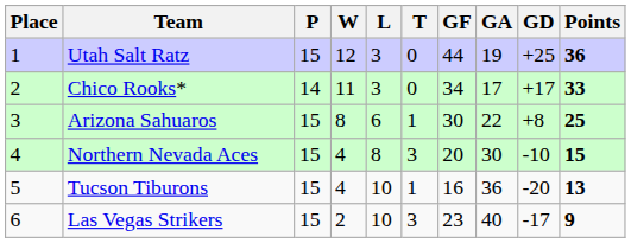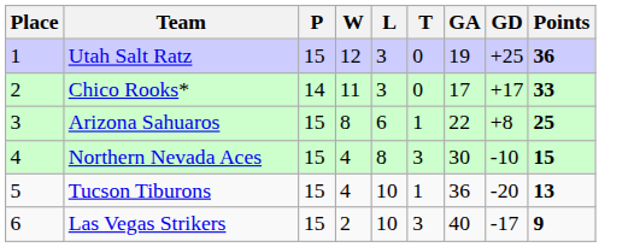 <table class="wikitable">
 <tr>
 <th>Place</th>
 <th width="170">Team</th>
 <th width="20">P</th>
 <th width="20">W</th>
 <th width="20">L</th>
 <th width="20">T</th>
-<th width="20">GF</th>
 <th width="20">GA</th>
 <th width="25">GD</th>
 <th>Points</th>
 </tr>
 <tr bgcolor=#ccccff>
 <td>1</td>
 <td><a href='#'>Utah Salt Ratz</a></td>
 <td>15</td>
 <td>12</td>
 <td>3</td>
 <td>0</td>
-<td>44</td>
 <td>19</td>
 <td>+25</td>
 <td><strong>36</strong></td>
 </tr>
 <tr bgcolor=ccffcc>
 <td>2</td>
 <td><a href='#'>Chico Rooks</a>*</td>
 <td>14</td>
 <td>11</td>
 <td>3</td>
 <td>0</td>
-<td>34</td>
 <td>17</td>
 <td>+17</td>
 <td><strong>33</strong></td>
 </tr>
 <tr bgcolor=ccffcc>
 <td>3</td>
 <td><a href='#'>Arizona Sahuaros</a></td>
 <td>15</td>
 <td>8</td>
 <td>6</td>
 <td>1</td>
-<td>30</td>
 <td>22</td>
 <td>+8</td>
 <td><strong>25</strong></td>
 </tr>
 <tr bgcolor=ccffcc>
 <td>4</td>
 <td><a href='#'>Northern Nevada Aces</a></td>
 <td>15</td>
 <td>4</td>
 <td>8</td>
 <td>3</td>
-<td>20</td>
 <td>30</td>
 <td>-10</td>
 <td><strong>15</strong></td>
 </tr>
 <tr>
 <td>5</td>
 <td><a href='#'>Tucson Tiburons</a></td>
 <td>15</td>
 <td>4</td>
 <td>10</td>
 <td>1</td>
-<td>16</td>
 <td>36</td>
 <td>-20</td>
 <td><strong>13</strong></td>
 </tr>
 <tr>
 <td>6</td>
 <td><a href='#'>Las Vegas Strikers</a></td>
 <td>15</td>
 <td>2</td>
 <td>10</td>
 <td>3</td>
-<td>23</td>
 <td>40</td>
 <td>-17</td>
 <td><strong>9</strong></td>
 </tr>
 </table>
